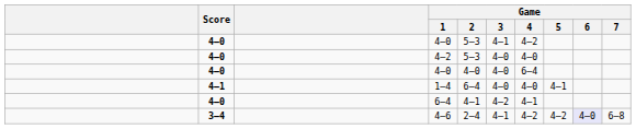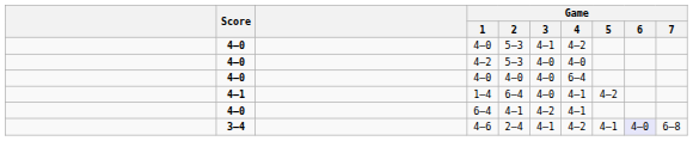 <table class="wikitable" style="text-align: center;">
 <tr>
 <th rowspan=2 align="right" width="270"></th>
 <th rowspan=2 width="45">Score</th>
 <th rowspan=2 align="left" width="270"></th>
 <th colspan=7>Game</th>
 </tr>
 <tr>
 <th width="35">1</th>
 <th width="35">2</th>
 <th width="35">3</th>
 <th width="35">4</th>
 <th width="35">5</th>
 <th width="35">6</th>
 <th width="35">7</th>
 </tr>
 <tr>
 <td align=left><strong></strong></td>
 <td align=center><strong>4–0</strong></td>
 <td align=left></td>
 <td>4–0</td>
 <td>5–3</td>
 <td>4–1</td>
 <td>4–2</td>
 <td></td>
 <td></td>
 <td></td>
 </tr>
 <tr>
 <td align=left><strong></strong></td>
 <td align=center><strong>4–0</strong></td>
 <td align=left></td>
 <td>4–2</td>
 <td>5–3</td>
 <td>4–0</td>
 <td>4–0</td>
 <td></td>
 <td></td>
 <td></td>
 </tr>
 <tr>
 <td align=left><strong></strong></td>
 <td align=center><strong>4–0</strong></td>
 <td align=left></td>
 <td>4–0</td>
 <td>4–0</td>
 <td>4–0</td>
 <td>6–4</td>
 <td></td>
 <td></td>
 <td></td>
 </tr>
 <tr>
 <td align=left><strong></strong></td>
 <td align=center><strong>4–1</strong></td>
 <td align=left></td>
 <td>1–4</td>
 <td>6–4</td>
 <td>4–0</td>
-<td>4–0</td>
 <td>4–1</td>
+<td>4–2</td>
 <td></td>
 <td></td>
 </tr>
 <tr>
 <td align=left><strong></strong></td>
 <td align=center><strong>4–0</strong></td>
 <td align=left></td>
 <td>6–4</td>
 <td>4–1</td>
 <td>4–2</td>
 <td>4–1</td>
 <td></td>
 <td></td>
 <td></td>
 </tr>
 <tr>
 <td align=left></td>
 <td align=center><strong>3–4</strong></td>
 <td align=left><strong></strong></td>
 <td>4–6</td>
 <td>2–4</td>
 <td>4–1</td>
 <td>4–2</td>
-<td>4–2</td>
+<td>4–1</td>
 <td style="background: lavender;">4–0</td>
 <td>6–8</td>
 </tr>
 </table>
